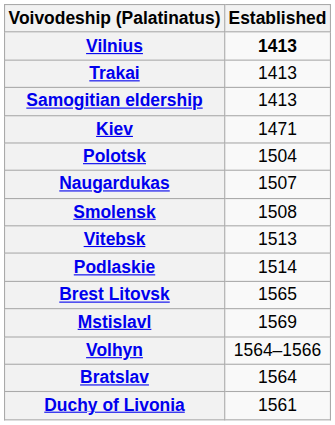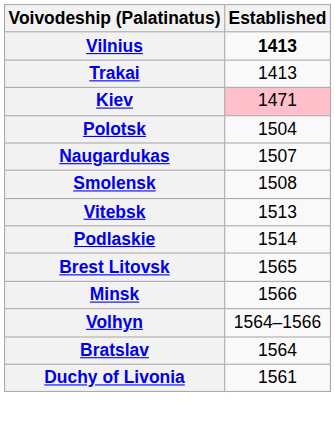 <table class="wikitable sortable" style="text-align:center;">
 <tr>
 <th scope="col">Voivodeship (Palatinatus)</th>
 <th scope="col">Established</th>
 </tr>
 <tr>
 <th scope="row"><a href='#'>Vilnius</a></th>
 <td><strong>1413</strong></td>
 </tr>
 <tr>
 <th scope="row"><a href='#'>Trakai</a></th>
 <td>1413</td>
 </tr>
 <tr>
-<th scope="row"><a href='#'>Samogitian eldership</a></th>
-<td>1413</td>
-</tr>
-<tr>
 <th scope="row"><a href='#'>Kiev</a></th>
-<td>1471</td>
+<td style="background: pink;">1471</td>
 </tr>
 <tr>
 <th scope="row"><a href='#'>Polotsk</a></th>
 <td>1504</td>
 </tr>
 <tr>
 <th scope="row"><a href='#'>Naugardukas</a></th>
 <td>1507</td>
 </tr>
 <tr>
 <th scope="row"><a href='#'>Smolensk</a></th>
 <td>1508</td>
 </tr>
 <tr>
 <th scope="row"><a href='#'>Vitebsk</a></th>
 <td>1513</td>
 </tr>
 <tr>
 <th scope="row"><a href='#'>Podlaskie</a></th>
 <td>1514</td>
 </tr>
 <tr>
 <th scope="row"><a href='#'>Brest Litovsk</a></th>
 <td>1565</td>
 </tr>
 <tr>
-<th scope="row"><a href='#'>Mstislavl</a></th>
-<td>1569</td>
+<th scope="row"><a href='#'>Minsk</a></th>
+<td>1566</td>
 </tr>
 <tr>
 <th scope="row"><a href='#'>Volhyn</a></th>
 <td>1564–1566</td>
 </tr>
 <tr>
 <th scope="row"><a href='#'>Bratslav</a></th>
 <td>1564</td>
 </tr>
 <tr>
 <th scope="row"><a href='#'>Duchy of Livonia</a></th>
 <td>1561</td>
 </tr>
 </table>
